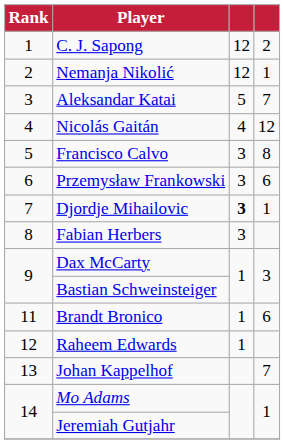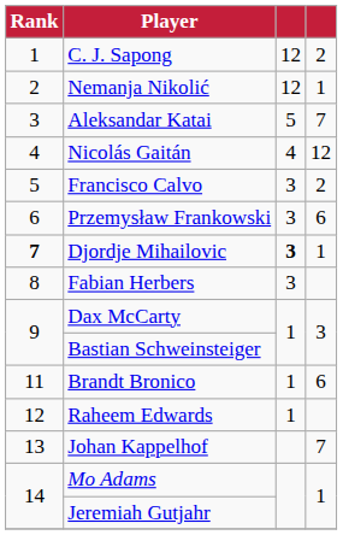 <table class="wikitable" style="text-align:center">
 <tr>
 <th style="background:#C41E3A; color:white; text-align:center;">Rank</th>
 <th style="background:#C41E3A; color:white; text-align:center;">Player</th>
 <th style="background:#C41E3A; color:white; text-align:center;"></th>
 <th style="background:#C41E3A; color:white; text-align:center;"></th>
 </tr>
 <tr>
 <td>1</td>
 <td align="left"> <a href='#'>C. J. Sapong</a></td>
 <td>12</td>
 <td>2</td>
 </tr>
 <tr>
 <td>2</td>
 <td align="left"> <a href='#'>Nemanja Nikolić</a></td>
 <td>12</td>
 <td>1</td>
 </tr>
 <tr>
 <td>3</td>
 <td align="left"> <a href='#'>Aleksandar Katai</a></td>
 <td>5</td>
 <td>7</td>
 </tr>
 <tr>
 <td>4</td>
 <td align="left"> <a href='#'>Nicolás Gaitán</a></td>
 <td>4</td>
 <td>12</td>
 </tr>
 <tr>
 <td>5</td>
 <td align="left"> <a href='#'>Francisco Calvo</a></td>
 <td>3</td>
-<td>8</td>
+<td>2</td>
 </tr>
 <tr>
 <td>6</td>
 <td align="left"> <a href='#'>Przemysław Frankowski</a></td>
 <td>3</td>
 <td>6</td>
 </tr>
 <tr>
-<td>7</td>
+<td><strong>7</strong></td>
 <td align="left"> <a href='#'>Djordje Mihailovic</a></td>
 <td><strong>3</strong></td>
 <td>1</td>
 </tr>
 <tr>
 <td>8</td>
 <td align="left"> <a href='#'>Fabian Herbers</a></td>
 <td>3</td>
 <td></td>
 </tr>
 <tr>
 <td rowspan="2">9</td>
 <td align="left"> <a href='#'>Dax McCarty</a></td>
 <td rowspan="2">1</td>
 <td rowspan="2">3</td>
 </tr>
 <tr>
 <td align="left"> <a href='#'>Bastian Schweinsteiger</a></td>
 </tr>
 <tr>
 <td>11</td>
 <td align="left"> <a href='#'>Brandt Bronico</a></td>
 <td>1</td>
 <td>6</td>
 </tr>
 <tr>
 <td>12</td>
 <td align="left"> <a href='#'>Raheem Edwards</a></td>
 <td>1</td>
 <td></td>
 </tr>
 <tr>
 <td>13</td>
 <td align="left"> <a href='#'>Johan Kappelhof</a></td>
 <td></td>
 <td>7</td>
 </tr>
 <tr>
 <td rowspan="2">14</td>
 <td align="left"> <em><a href='#'>Mo Adams</a></em></td>
 <td rowspan="2"></td>
 <td rowspan="2">1</td>
 </tr>
 <tr>
 <td align="left"> <a href='#'>Jeremiah Gutjahr</a></td>
 </tr>
 <tr>
 </tr>
 </table>
